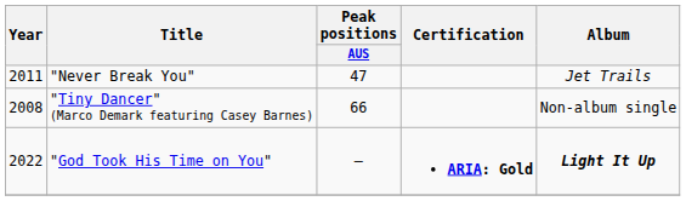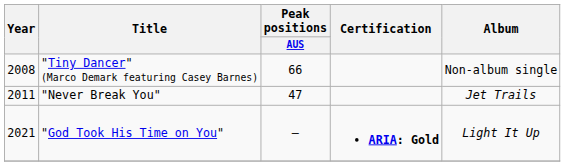 <table class="wikitable" style=text-align:center;>
 <tr>
 <th scope="col" rowspan="2">Year</th>
 <th scope="col" rowspan="2">Title</th>
 <th scope="col" colspan="1">Peak positions</th>
 <th scope="col" rowspan="2">Certification</th>
 <th scope="col" rowspan="2">Album</th>
 </tr>
 <tr style="font-size:smaller;">
 <th scope="col" width="50"><a href='#'>AUS</a><br></th>
 </tr>
 <tr>
+<td>2008</td>
+<td align="left">"<a href='#'>Tiny Dancer</a>"<br><small>(Marco Demark featuring Casey Barnes)</small></td>
+<td style="text-align:center;">66</td>
+<td></td>
+<td align="center">Non-album single</td>
+</tr>
+<tr>
 <td>2011</td>
 <td align="left">"Never Break You"</td>
 <td align="center">47</td>
 <td></td>
 <td align="center"><em>Jet Trails</em></td>
 </tr>
 <tr>
-<td>2008</td>
-<td align="left">"<a href='#'>Tiny Dancer</a>"<br><small>(Marco Demark featuring Casey Barnes)</small></td>
-<td style="text-align:center;">66</td>
-<td></td>
-<td align="center">Non-album single</td>
-</tr>
-<tr>
-<td>2022</td>
+<td>2021</td>
 <td align="left">"<a href='#'>God Took His Time on You</a>"</td>
 <td align="center">—</td>
 <td><strong><br><ul><li><a href='#'>ARIA</a>: Gold</li></ul></strong></td>
-<td align="center"><strong><em>Light It Up</em></strong></td>
+<td align="center"><em>Light It Up</em></td>
 </tr>
 <tr>
 </tr>
 </table>
